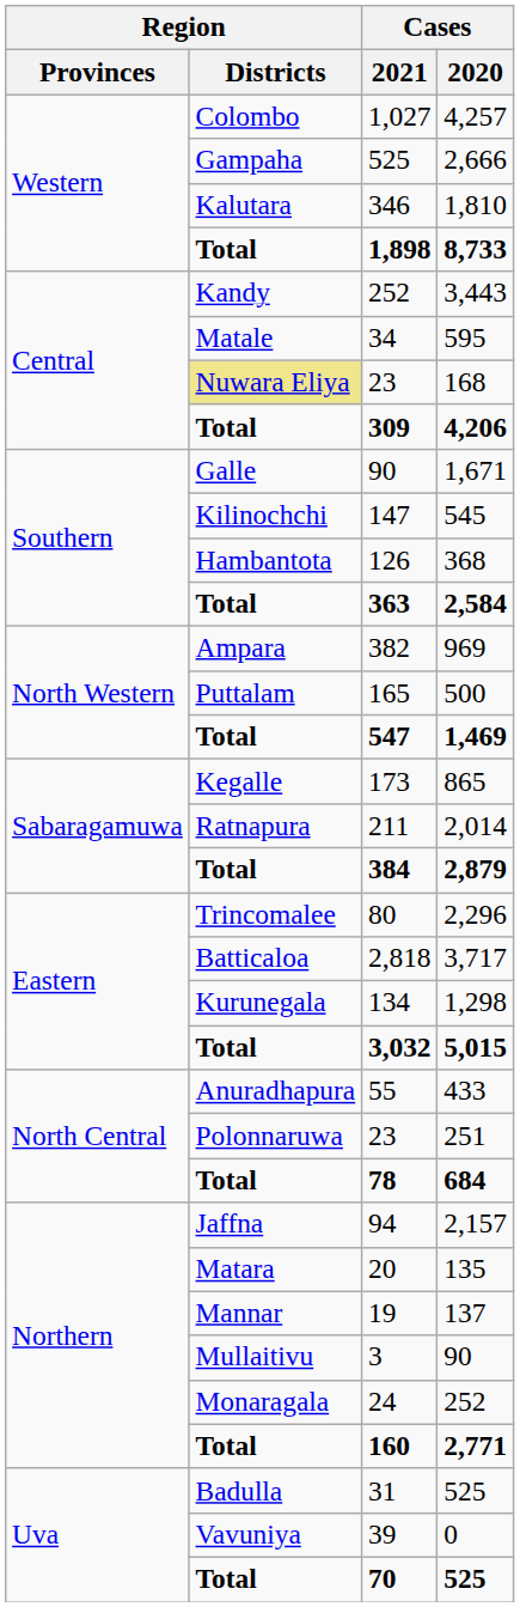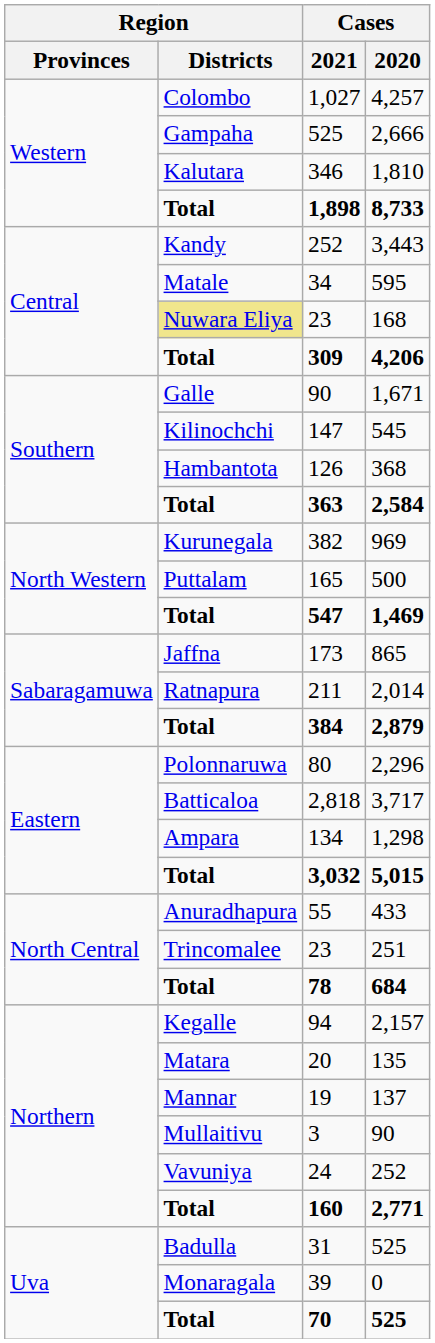 <table class="wikitable sortable">
 <tr>
 <th colspan="2">Region</th>
 <th colspan="2">Cases</th>
 </tr>
 <tr>
 <th>Provinces</th>
 <th>Districts</th>
 <th>2021</th>
 <th>2020</th>
 </tr>
 <tr>
 <td rowspan="4"><a href='#'>Western</a></td>
 <td><a href='#'>Colombo</a></td>
 <td>1,027</td>
 <td>4,257</td>
 </tr>
 <tr>
 <td><a href='#'>Gampaha</a></td>
 <td>525</td>
 <td>2,666</td>
 </tr>
 <tr>
 <td><a href='#'>Kalutara</a></td>
 <td>346</td>
 <td>1,810</td>
 </tr>
 <tr>
 <td><strong>Total</strong></td>
 <td><strong>1,898</strong></td>
 <td><strong>8,733</strong></td>
 </tr>
 <tr>
 <td rowspan="4"><a href='#'>Central</a></td>
 <td><a href='#'>Kandy</a></td>
 <td>252</td>
 <td>3,443</td>
 </tr>
 <tr>
 <td><a href='#'>Matale</a></td>
 <td>34</td>
 <td>595</td>
 </tr>
 <tr>
 <td style="background: khaki;"><a href='#'>Nuwara Eliya</a></td>
 <td>23</td>
 <td>168</td>
 </tr>
 <tr>
 <td><strong>Total</strong></td>
 <td><strong>309</strong></td>
 <td><strong>4,206</strong></td>
 </tr>
 <tr>
 <td rowspan="4"><a href='#'>Southern</a></td>
 <td><a href='#'>Galle</a></td>
 <td>90</td>
 <td>1,671</td>
 </tr>
 <tr>
 <td><a href='#'>Kilinochchi</a></td>
 <td>147</td>
 <td>545</td>
 </tr>
 <tr>
 <td><a href='#'>Hambantota</a></td>
 <td>126</td>
 <td>368</td>
 </tr>
 <tr>
 <td><strong>Total</strong></td>
 <td><strong>363</strong></td>
 <td><strong>2,584</strong></td>
 </tr>
 <tr>
 <td rowspan="3"><a href='#'>North Western</a></td>
-<td><a href='#'>Ampara</a></td>
+<td><a href='#'>Kurunegala</a></td>
 <td>382</td>
 <td>969</td>
 </tr>
 <tr>
 <td><a href='#'>Puttalam</a></td>
 <td>165</td>
 <td>500</td>
 </tr>
 <tr>
 <td><strong>Total</strong></td>
 <td><strong>547</strong></td>
 <td><strong>1,469</strong></td>
 </tr>
 <tr>
 <td rowspan="3"><a href='#'>Sabaragamuwa</a></td>
-<td><a href='#'>Kegalle</a></td>
+<td><a href='#'>Jaffna</a></td>
 <td>173</td>
 <td>865</td>
 </tr>
 <tr>
 <td><a href='#'>Ratnapura</a></td>
 <td>211</td>
 <td>2,014</td>
 </tr>
 <tr>
 <td><strong>Total</strong></td>
 <td><strong>384</strong></td>
 <td><strong>2,879</strong></td>
 </tr>
 <tr>
 <td rowspan="4"><a href='#'>Eastern</a></td>
-<td><a href='#'>Trincomalee</a></td>
+<td><a href='#'>Polonnaruwa</a></td>
 <td>80</td>
 <td>2,296</td>
 </tr>
 <tr>
 <td><a href='#'>Batticaloa</a></td>
 <td>2,818</td>
 <td>3,717</td>
 </tr>
 <tr>
-<td><a href='#'>Kurunegala</a></td>
+<td><a href='#'>Ampara</a></td>
 <td>134</td>
 <td>1,298</td>
 </tr>
 <tr>
 <td><strong>Total</strong></td>
 <td><strong>3,032</strong></td>
 <td><strong>5,015</strong></td>
 </tr>
 <tr>
 <td rowspan="3"><a href='#'>North Central</a></td>
 <td><a href='#'>Anuradhapura</a></td>
 <td>55</td>
 <td>433</td>
 </tr>
 <tr>
-<td><a href='#'>Polonnaruwa</a></td>
+<td><a href='#'>Trincomalee</a></td>
 <td>23</td>
 <td>251</td>
 </tr>
 <tr>
 <td><strong>Total</strong></td>
 <td><strong>78</strong></td>
 <td><strong>684</strong></td>
 </tr>
 <tr>
 <td rowspan="6"><a href='#'>Northern</a></td>
-<td><a href='#'>Jaffna</a></td>
+<td><a href='#'>Kegalle</a></td>
 <td>94</td>
 <td>2,157</td>
 </tr>
 <tr>
 <td><a href='#'>Matara</a></td>
 <td>20</td>
 <td>135</td>
 </tr>
 <tr>
 <td><a href='#'>Mannar</a></td>
 <td>19</td>
 <td>137</td>
 </tr>
 <tr>
 <td><a href='#'>Mullaitivu</a></td>
 <td>3</td>
 <td>90</td>
 </tr>
 <tr>
-<td><a href='#'>Monaragala</a></td>
+<td><a href='#'>Vavuniya</a></td>
 <td>24</td>
 <td>252</td>
 </tr>
 <tr>
 <td><strong>Total</strong></td>
 <td><strong>160</strong></td>
 <td><strong>2,771</strong></td>
 </tr>
 <tr>
 <td rowspan="3"><a href='#'>Uva</a></td>
 <td><a href='#'>Badulla</a></td>
 <td>31</td>
 <td>525</td>
 </tr>
 <tr>
-<td><a href='#'>Vavuniya</a></td>
+<td><a href='#'>Monaragala</a></td>
 <td>39</td>
 <td>0</td>
 </tr>
 <tr>
 <td><strong>Total</strong></td>
 <td><strong>70</strong></td>
 <td><strong>525</strong></td>
 </tr>
 </table>
